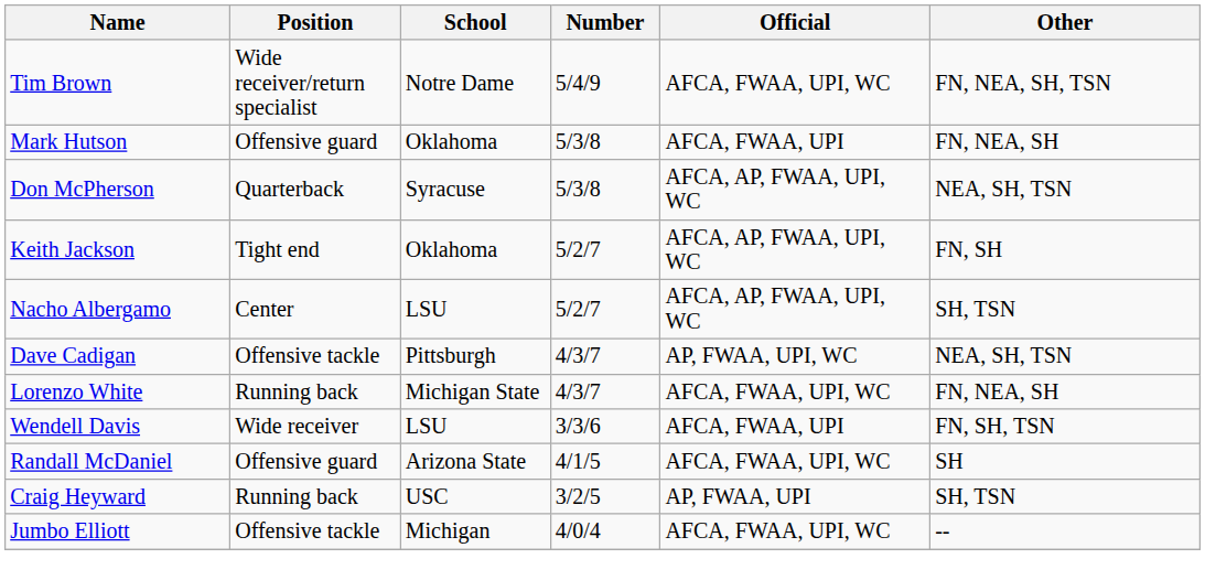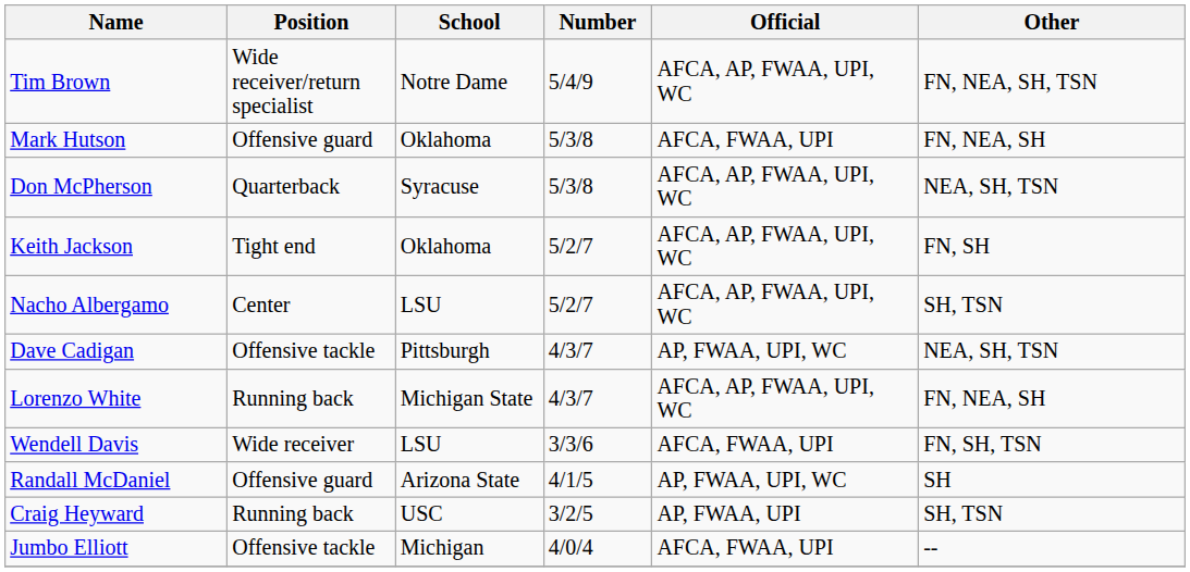 <table class="wikitable sortable">
 <tr>
 <th bgcolor="#DDDDFF" width="15%">Name</th>
 <th bgcolor="#DDDDFF" width="10%">Position</th>
 <th bgcolor="#DDDDFF" width="10%">School</th>
 <th bgcolor="#DDDDFF" width="7%">Number</th>
 <th bgcolor="#DDDDFF" width="18%">Official</th>
 <th bgcolor="#DDDDFF" width="18%">Other</th>
 </tr>
 <tr align="left">
 <td><a href='#'>Tim Brown</a></td>
 <td>Wide receiver/return specialist</td>
 <td>Notre Dame</td>
 <td>5/4/9</td>
-<td>AFCA, FWAA, UPI, WC</td>
+<td>AFCA, AP, FWAA, UPI, WC</td>
 <td>FN, NEA, SH, TSN</td>
 </tr>
 <tr align="left">
 <td><a href='#'>Mark Hutson</a></td>
 <td>Offensive guard</td>
 <td>Oklahoma</td>
 <td>5/3/8</td>
 <td>AFCA, FWAA, UPI</td>
 <td>FN, NEA, SH</td>
 </tr>
 <tr align="left">
 <td><a href='#'>Don McPherson</a></td>
 <td>Quarterback</td>
 <td>Syracuse</td>
 <td>5/3/8</td>
 <td>AFCA, AP, FWAA, UPI, WC</td>
 <td>NEA, SH, TSN</td>
 </tr>
 <tr align="left">
 <td><a href='#'>Keith Jackson</a></td>
 <td>Tight end</td>
 <td>Oklahoma</td>
 <td>5/2/7</td>
 <td>AFCA, AP, FWAA, UPI, WC</td>
 <td>FN, SH</td>
 </tr>
 <tr align="left">
 <td><a href='#'>Nacho Albergamo</a></td>
 <td>Center</td>
 <td>LSU</td>
 <td>5/2/7</td>
 <td>AFCA, AP, FWAA, UPI, WC</td>
 <td>SH, TSN</td>
 </tr>
 <tr align="left">
 <td><a href='#'>Dave Cadigan</a></td>
 <td>Offensive tackle</td>
 <td>Pittsburgh</td>
 <td>4/3/7</td>
 <td>AP, FWAA, UPI, WC</td>
 <td>NEA, SH, TSN</td>
 </tr>
 <tr align="left">
 <td><a href='#'>Lorenzo White</a></td>
 <td>Running back</td>
 <td>Michigan State</td>
 <td>4/3/7</td>
-<td>AFCA, FWAA, UPI, WC</td>
+<td>AFCA, AP, FWAA, UPI, WC</td>
 <td>FN, NEA, SH</td>
 </tr>
 <tr align="left">
 <td><a href='#'>Wendell Davis</a></td>
 <td>Wide receiver</td>
 <td>LSU</td>
 <td>3/3/6</td>
 <td>AFCA, FWAA, UPI</td>
 <td>FN, SH, TSN</td>
 </tr>
 <tr align="left">
 <td><a href='#'>Randall McDaniel</a></td>
 <td>Offensive guard</td>
 <td>Arizona State</td>
 <td>4/1/5</td>
-<td>AFCA, FWAA, UPI, WC</td>
+<td>AP, FWAA, UPI, WC</td>
 <td>SH</td>
 </tr>
 <tr align="left">
 <td><a href='#'>Craig Heyward</a></td>
 <td>Running back</td>
 <td>USC</td>
 <td>3/2/5</td>
 <td>AP, FWAA, UPI</td>
 <td>SH, TSN</td>
 </tr>
 <tr align="left">
 <td><a href='#'>Jumbo Elliott</a></td>
 <td>Offensive tackle</td>
 <td>Michigan</td>
 <td>4/0/4</td>
-<td>AFCA, FWAA, UPI, WC</td>
+<td>AFCA, FWAA, UPI</td>
 <td>--</td>
 </tr>
 <tr align="left">
 </tr>
 </table>
